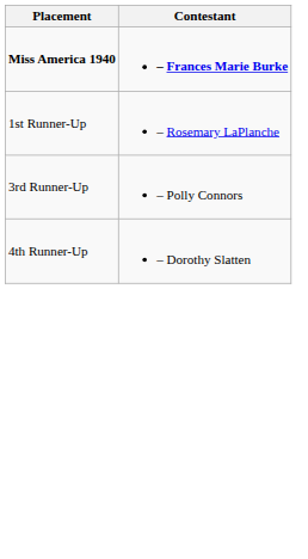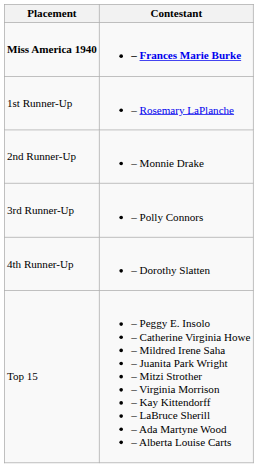 <table class="wikitable sortable" style="font-size: 95%;">
 <tr>
 <th>Placement</th>
 <th>Contestant</th>
 </tr>
 <tr>
 <td><strong>Miss America 1940</strong></td>
 <td><br><ul><li><strong> – <a href='#'>Frances Marie Burke</a></strong></li></ul></td>
 </tr>
 <tr>
 <td>1st Runner-Up</td>
 <td><br><ul><li> – <a href='#'>Rosemary LaPlanche</a></li></ul></td>
 </tr>
 <tr>
+<td>2nd Runner-Up</td>
+<td><br><ul><li> – Monnie Drake</li></ul></td>
+</tr>
+<tr>
 <td>3rd Runner-Up</td>
 <td><br><ul><li> – Polly Connors</li></ul></td>
 </tr>
 <tr>
 <td>4th Runner-Up</td>
 <td><br><ul><li> – Dorothy Slatten</li></ul></td>
 </tr>
+<tr>
+<td>Top 15</td>
+<td><br><ul><li> – Peggy E. Insolo</li><li> – Catherine Virginia Howe</li><li> – Mildred Irene Saha</li><li> – Juanita Park Wright</li><li> – Mitzi Strother</li><li> – Virginia Morrison</li><li> – Kay Kittendorff</li><li> – LaBruce Sherill</li><li> – Ada Martyne Wood</li><li> – Alberta Louise Carts</li></ul></td>
+</tr>
 </table>
